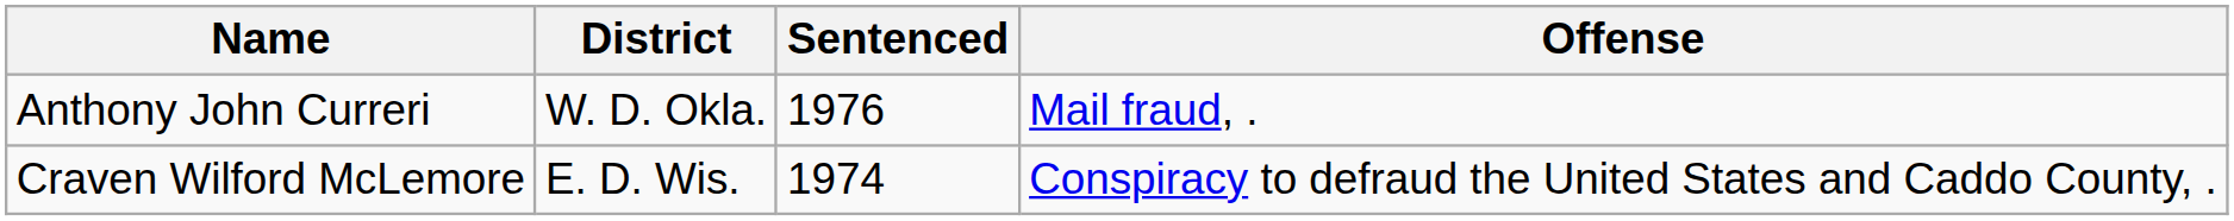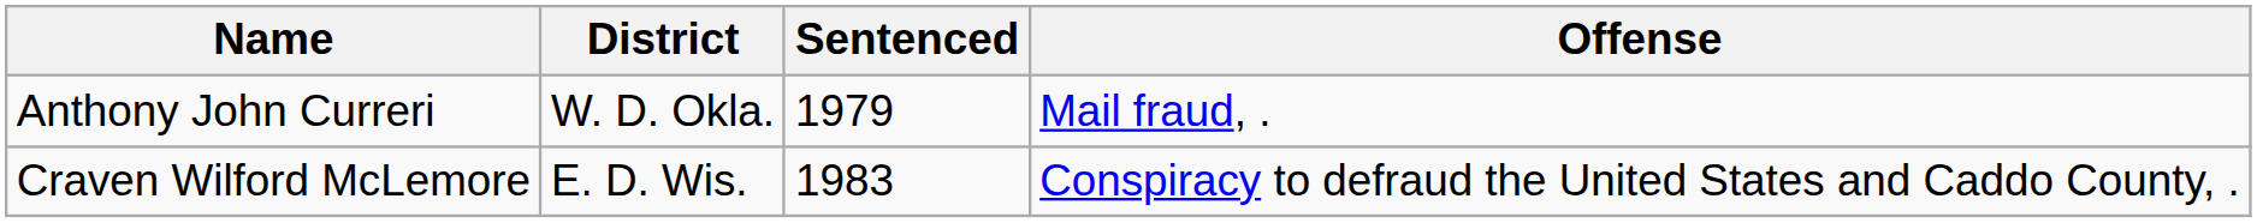 <table class="wikitable">
 <tr>
 <th>Name</th>
 <th>District</th>
 <th>Sentenced</th>
 <th>Offense</th>
 </tr>
 <tr>
 <td>Anthony John Curreri</td>
 <td>W. D. Okla.</td>
-<td>1976</td>
+<td>1979</td>
 <td><a href='#'>Mail fraud</a>, .</td>
 </tr>
 <tr>
 <td>Craven Wilford McLemore</td>
 <td>E. D. Wis.</td>
-<td>1974</td>
+<td>1983</td>
 <td><a href='#'>Conspiracy</a> to defraud the United States and Caddo County, .</td>
 </tr>
 </table>
